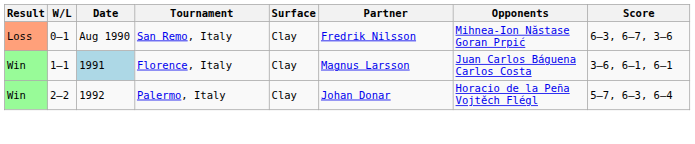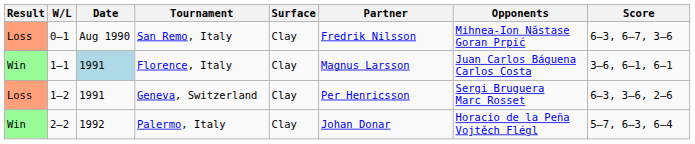 <table class="sortable wikitable">
 <tr>
 <th style="width:40px">Result</th>
 <th style="width:30px" class="unsortable">W/L</th>
 <th style="width:65px">Date</th>
 <th style="width:160px">Tournament</th>
 <th style="width:50px">Surface</th>
 <th style="width:160px">Partner</th>
 <th style="width:160px">Opponents</th>
 <th style="width:120px" class="unsortable">Score</th>
 </tr>
 <tr>
 <td style="background:#ffa07a;">Loss</td>
 <td>0–1</td>
 <td>Aug 1990</td>
 <td><a href='#'>San Remo</a>, Italy</td>
 <td>Clay</td>
 <td> <a href='#'>Fredrik Nilsson</a></td>
 <td> <a href='#'>Mihnea-Ion Năstase</a> <br>  <a href='#'>Goran Prpić</a></td>
 <td>6–3, 6–7, 3–6</td>
 </tr>
 <tr>
 <td style="background:#98fb98;">Win</td>
 <td>1–1</td>
 <td style="background: lightblue;">1991</td>
 <td><a href='#'>Florence</a>, Italy</td>
 <td>Clay</td>
 <td> <a href='#'>Magnus Larsson</a></td>
 <td> <a href='#'>Juan Carlos Báguena</a> <br>  <a href='#'>Carlos Costa</a></td>
 <td>3–6, 6–1, 6–1</td>
 </tr>
 <tr>
+<td style="background:#ffa07a;">Loss</td>
+<td>1–2</td>
+<td>1991</td>
+<td><a href='#'>Geneva</a>, Switzerland</td>
+<td>Clay</td>
+<td> <a href='#'>Per Henricsson</a></td>
+<td> <a href='#'>Sergi Bruguera</a> <br>  <a href='#'>Marc Rosset</a></td>
+<td>6–3, 3–6, 2–6</td>
+</tr>
+<tr>
 <td style="background:#98fb98;">Win</td>
 <td>2–2</td>
 <td>1992</td>
 <td><a href='#'>Palermo</a>, Italy</td>
 <td>Clay</td>
 <td> <a href='#'>Johan Donar</a></td>
 <td> <a href='#'>Horacio de la Peña</a> <br>  <a href='#'>Vojtěch Flégl</a></td>
 <td>5–7, 6–3, 6–4</td>
 </tr>
 </table>
